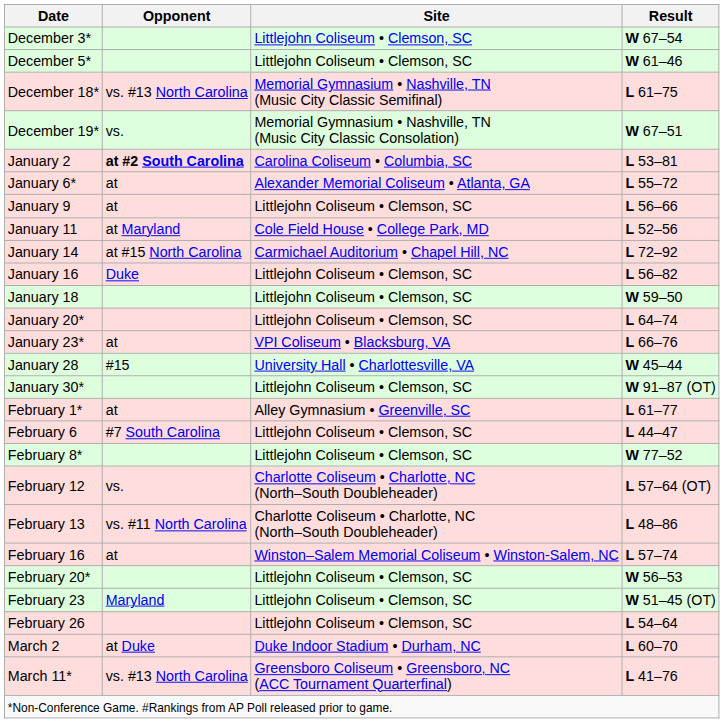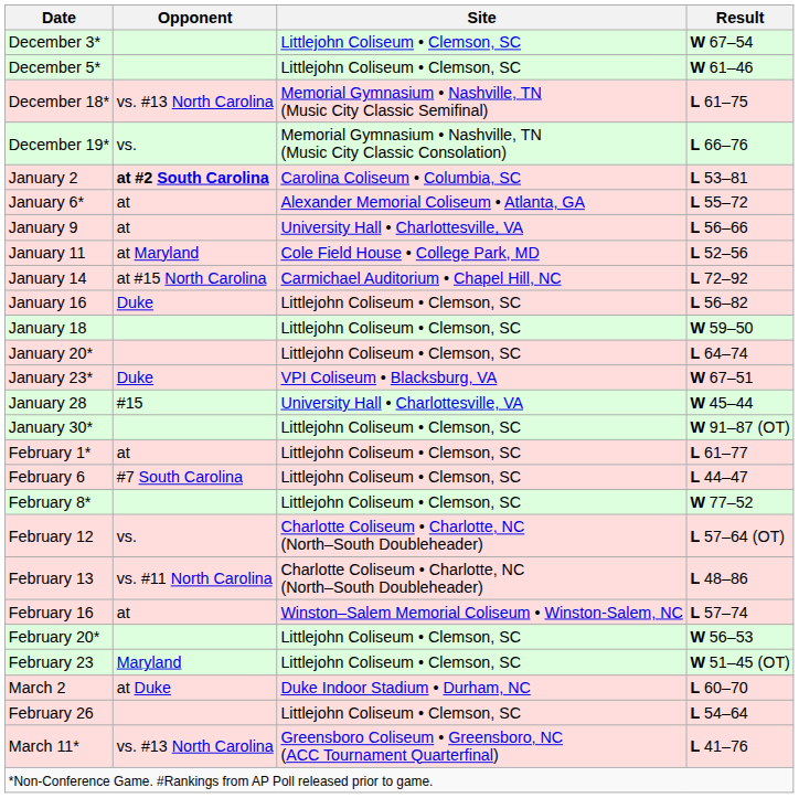 <table class="wikitable" style="font-size:95%;">
 <tr>
 <th>Date</th>
 <th>Opponent</th>
 <th>Site</th>
 <th>Result</th>
 </tr>
 <tr style="background: #ddffdd;">
 <td>December 3*</td>
 <td></td>
 <td><a href='#'>Littlejohn Coliseum</a> • <a href='#'>Clemson, SC</a></td>
 <td><strong>W</strong> 67–54</td>
 </tr>
 <tr style="background: #ddffdd;">
 <td>December 5*</td>
 <td></td>
 <td>Littlejohn Coliseum • Clemson, SC</td>
 <td><strong>W</strong> 61–46</td>
 </tr>
 <tr style="background: #ffdddd;">
 <td>December 18*</td>
 <td>vs. #13 <a href='#'>North Carolina</a></td>
 <td><a href='#'>Memorial Gymnasium</a> • <a href='#'>Nashville, TN</a><br>(Music City Classic Semifinal)</td>
 <td><strong>L</strong> 61–75</td>
 </tr>
 <tr style="background: #ddffdd;">
 <td>December 19*</td>
 <td>vs. </td>
 <td>Memorial Gymnasium • Nashville, TN<br>(Music City Classic Consolation)</td>
-<td><strong>W</strong> 67–51</td>
+<td><strong>L</strong> 66–76</td>
 </tr>
 <tr style="background: #ffdddd;">
 <td>January 2</td>
 <td><strong>at #2 <a href='#'>South Carolina</a></strong></td>
 <td><a href='#'>Carolina Coliseum</a> • <a href='#'>Columbia, SC</a></td>
 <td><strong>L</strong> 53–81</td>
 </tr>
 <tr style="background: #ffdddd;">
 <td>January 6*</td>
 <td>at </td>
 <td><a href='#'>Alexander Memorial Coliseum</a> • <a href='#'>Atlanta, GA</a></td>
 <td><strong>L</strong> 55–72</td>
 </tr>
 <tr style="background: #ffdddd;">
 <td>January 9</td>
 <td>at </td>
-<td>Littlejohn Coliseum • Clemson, SC</td>
+<td><a href='#'>University Hall</a> • <a href='#'>Charlottesville, VA</a></td>
 <td><strong>L</strong> 56–66</td>
 </tr>
 <tr style="background: #ffdddd;">
 <td>January 11</td>
 <td>at <a href='#'>Maryland</a></td>
 <td><a href='#'>Cole Field House</a> • <a href='#'>College Park, MD</a></td>
 <td><strong>L</strong> 52–56</td>
 </tr>
 <tr style="background: #ffdddd;">
 <td>January 14</td>
 <td>at #15 <a href='#'>North Carolina</a></td>
 <td><a href='#'>Carmichael Auditorium</a> • <a href='#'>Chapel Hill, NC</a></td>
 <td><strong>L</strong> 72–92</td>
 </tr>
 <tr style="background: #ffdddd;">
 <td>January 16</td>
 <td><a href='#'>Duke</a></td>
 <td>Littlejohn Coliseum • Clemson, SC</td>
 <td><strong>L</strong> 56–82</td>
 </tr>
 <tr style="background: #ddffdd;">
 <td>January 18</td>
 <td></td>
 <td>Littlejohn Coliseum • Clemson, SC</td>
 <td><strong>W</strong> 59–50</td>
 </tr>
 <tr style="background: #ffdddd;">
 <td>January 20*</td>
 <td></td>
 <td>Littlejohn Coliseum • Clemson, SC</td>
 <td><strong>L</strong> 64–74</td>
 </tr>
 <tr style="background: #ffdddd;">
 <td>January 23*</td>
-<td>at </td>
+<td><a href='#'>Duke</a></td>
 <td><a href='#'>VPI Coliseum</a> • <a href='#'>Blacksburg, VA</a></td>
-<td><strong>L</strong> 66–76</td>
+<td><strong>W</strong> 67–51</td>
 </tr>
 <tr style="background: #ddffdd;">
 <td>January 28</td>
 <td>#15 </td>
 <td><a href='#'>University Hall</a> • <a href='#'>Charlottesville, VA</a></td>
 <td><strong>W</strong> 45–44</td>
 </tr>
 <tr style="background: #ddffdd;">
 <td>January 30*</td>
 <td></td>
 <td>Littlejohn Coliseum • Clemson, SC</td>
 <td><strong>W</strong> 91–87 (OT)</td>
 </tr>
 <tr style="background: #ffdddd;">
 <td>February 1*</td>
 <td>at </td>
-<td>Alley Gymnasium • <a href='#'>Greenville, SC</a></td>
+<td>Littlejohn Coliseum • Clemson, SC</td>
 <td><strong>L</strong> 61–77</td>
 </tr>
 <tr style="background: #ffdddd;">
 <td>February 6</td>
 <td>#7 <a href='#'>South Carolina</a></td>
 <td>Littlejohn Coliseum • Clemson, SC</td>
 <td><strong>L</strong> 44–47</td>
 </tr>
 <tr style="background: #ddffdd;">
 <td>February 8*</td>
 <td></td>
 <td>Littlejohn Coliseum • Clemson, SC</td>
 <td><strong>W</strong> 77–52</td>
 </tr>
 <tr style="background: #ffdddd;">
 <td>February 12</td>
 <td>vs. </td>
 <td><a href='#'>Charlotte Coliseum</a> • <a href='#'>Charlotte, NC</a><br>(North–South Doubleheader)</td>
 <td><strong>L</strong> 57–64 (OT)</td>
 </tr>
 <tr style="background: #ffdddd;">
 <td>February 13</td>
 <td>vs. #11 <a href='#'>North Carolina</a></td>
 <td>Charlotte Coliseum • Charlotte, NC<br>(North–South Doubleheader)</td>
 <td><strong>L</strong> 48–86</td>
 </tr>
 <tr style="background: #ffdddd;">
 <td>February 16</td>
 <td>at </td>
 <td><a href='#'>Winston–Salem Memorial Coliseum</a> • <a href='#'>Winston-Salem, NC</a></td>
 <td><strong>L</strong> 57–74</td>
 </tr>
 <tr style="background: #ddffdd;">
 <td>February 20*</td>
 <td></td>
 <td>Littlejohn Coliseum • Clemson, SC</td>
 <td><strong>W</strong> 56–53</td>
 </tr>
 <tr style="background: #ddffdd;">
 <td>February 23</td>
 <td><a href='#'>Maryland</a></td>
 <td>Littlejohn Coliseum • Clemson, SC</td>
 <td><strong>W</strong> 51–45 (OT)</td>
 </tr>
 <tr style="background: #ffdddd;">
+<td>March 2</td>
+<td>at <a href='#'>Duke</a></td>
+<td><a href='#'>Duke Indoor Stadium</a> • <a href='#'>Durham, NC</a></td>
+<td><strong>L</strong> 60–70</td>
+</tr>
+<tr style="background: #ffdddd;">
 <td>February 26</td>
 <td></td>
 <td>Littlejohn Coliseum • Clemson, SC</td>
 <td><strong>L</strong> 54–64</td>
-</tr>
-<tr style="background: #ffdddd;">
-<td>March 2</td>
-<td>at <a href='#'>Duke</a></td>
-<td><a href='#'>Duke Indoor Stadium</a> • <a href='#'>Durham, NC</a></td>
-<td><strong>L</strong> 60–70</td>
 </tr>
 <tr style="background: #ffdddd;">
 <td>March 11*</td>
 <td>vs. #13 <a href='#'>North Carolina</a></td>
 <td><a href='#'>Greensboro Coliseum</a> • <a href='#'>Greensboro, NC</a><br>(<a href='#'>ACC Tournament Quarterfinal</a>)</td>
 <td><strong>L</strong> 41–76</td>
 </tr>
 <tr style="background:#f9f9f9;">
 <td colspan=4><small>*Non-Conference Game. #Rankings from AP Poll released prior to game.</small></td>
 </tr>
 </table>
